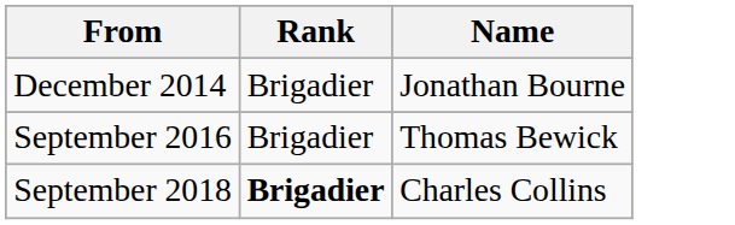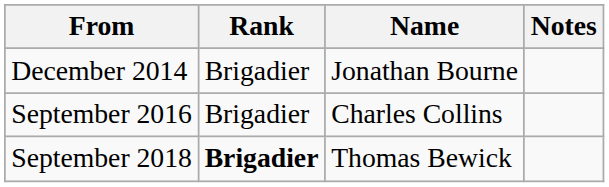 <table class="wikitable">
 <tr>
 <th>From</th>
 <th>Rank</th>
 <th>Name</th>
+<th>Notes</th>
 </tr>
 <tr>
 <td>December 2014</td>
 <td>Brigadier</td>
 <td>Jonathan Bourne</td>
+<td></td>
 </tr>
 <tr>
 <td>September 2016</td>
 <td>Brigadier</td>
-<td>Thomas Bewick</td>
+<td>Charles Collins</td>
+<td></td>
 </tr>
 <tr>
 <td>September 2018</td>
 <td><strong>Brigadier</strong></td>
-<td>Charles Collins</td>
+<td>Thomas Bewick</td>
+<td></td>
 </tr>
 </table>
